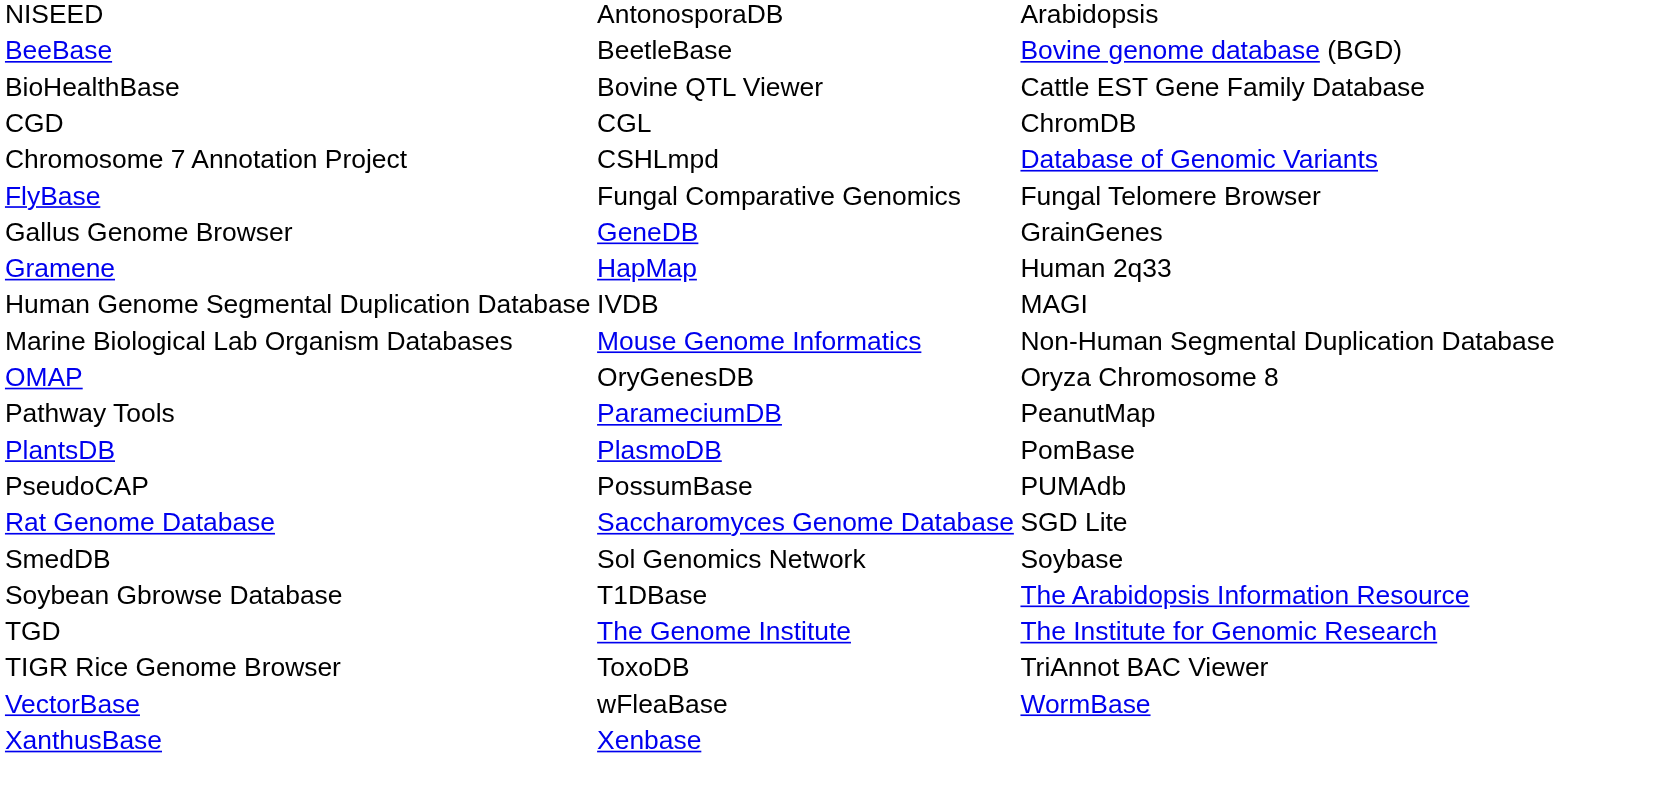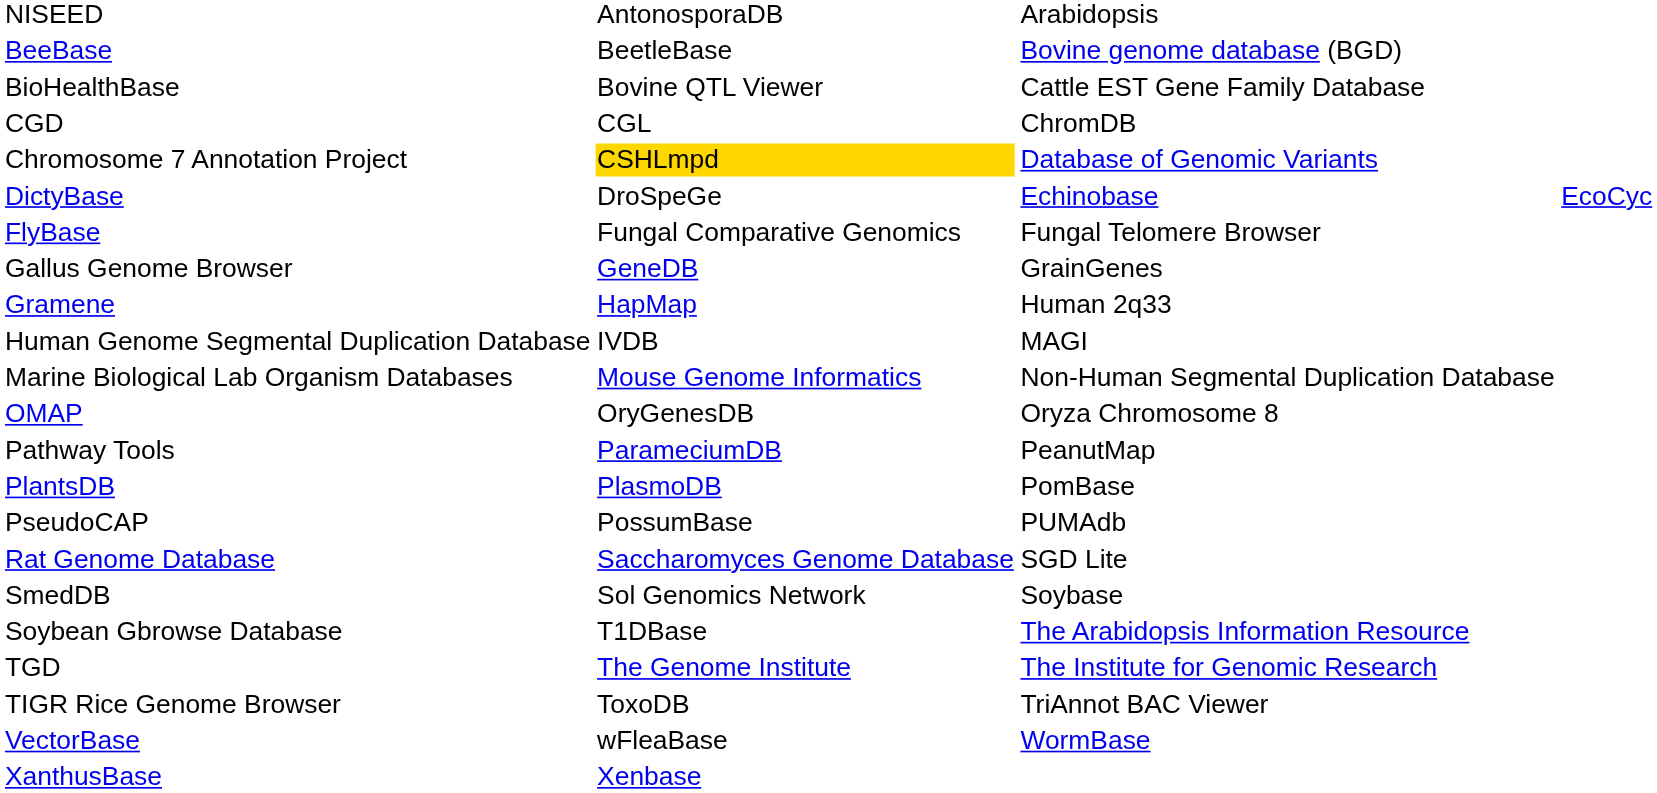 <table>
 <tr>
 <td>NISEED</td>
 <td>AntonosporaDB</td>
 <td>Arabidopsis</td>
 </tr>
 <tr>
 <td><a href='#'>BeeBase</a></td>
 <td>BeetleBase</td>
 <td><a href='#'>Bovine genome database</a> (BGD)</td>
 </tr>
 <tr>
 <td>BioHealthBase</td>
 <td>Bovine QTL Viewer</td>
 <td>Cattle EST Gene Family Database</td>
 </tr>
 <tr>
 <td>CGD</td>
 <td>CGL</td>
 <td>ChromDB</td>
 </tr>
 <tr>
 <td>Chromosome 7 Annotation Project</td>
-<td>CSHLmpd</td>
+<td style="background: gold;">CSHLmpd</td>
 <td><a href='#'>Database of Genomic Variants</a></td>
+</tr>
+<tr>
+<td><a href='#'>DictyBase</a></td>
+<td>DroSpeGe</td>
+<td><a href='#'>Echinobase</a></td>
+<td><a href='#'>EcoCyc</a></td>
 </tr>
 <tr>
 <td><a href='#'>FlyBase</a></td>
 <td>Fungal Comparative Genomics</td>
 <td>Fungal Telomere Browser</td>
 </tr>
 <tr>
 <td>Gallus Genome Browser</td>
 <td><a href='#'>GeneDB</a></td>
 <td>GrainGenes</td>
 </tr>
 <tr>
 <td><a href='#'>Gramene</a></td>
 <td><a href='#'>HapMap</a></td>
 <td>Human 2q33</td>
 </tr>
 <tr>
 <td>Human Genome Segmental Duplication Database</td>
 <td>IVDB</td>
 <td>MAGI</td>
 </tr>
 <tr>
 <td>Marine Biological Lab Organism Databases</td>
 <td><a href='#'>Mouse Genome Informatics</a></td>
 <td>Non-Human Segmental Duplication Database</td>
 </tr>
 <tr>
 <td><a href='#'>OMAP</a></td>
 <td>OryGenesDB</td>
 <td>Oryza Chromosome 8</td>
 </tr>
 <tr>
 <td>Pathway Tools</td>
 <td><a href='#'>ParameciumDB</a></td>
 <td>PeanutMap</td>
 </tr>
 <tr>
 <td><a href='#'>PlantsDB</a></td>
 <td><a href='#'>PlasmoDB</a></td>
 <td>PomBase</td>
 </tr>
 <tr>
 <td>PseudoCAP</td>
 <td>PossumBase</td>
 <td>PUMAdb</td>
 </tr>
 <tr>
 <td><a href='#'>Rat Genome Database</a></td>
 <td><a href='#'>Saccharomyces Genome Database</a></td>
 <td>SGD Lite</td>
 </tr>
 <tr>
 <td>SmedDB</td>
 <td>Sol Genomics Network</td>
 <td>Soybase</td>
 </tr>
 <tr>
 <td>Soybean Gbrowse Database</td>
 <td>T1DBase</td>
 <td><a href='#'>The Arabidopsis Information Resource</a></td>
 </tr>
 <tr>
 <td>TGD</td>
 <td><a href='#'>The Genome Institute</a></td>
 <td><a href='#'>The Institute for Genomic Research</a></td>
 </tr>
 <tr>
 <td>TIGR Rice Genome Browser</td>
 <td>ToxoDB</td>
 <td>TriAnnot BAC Viewer</td>
 </tr>
 <tr>
 <td><a href='#'>VectorBase</a></td>
 <td>wFleaBase</td>
 <td><a href='#'>WormBase</a></td>
 </tr>
 <tr>
 <td><a href='#'>XanthusBase</a></td>
 <td><a href='#'>Xenbase</a></td>
 </tr>
 <tr>
 </tr>
 </table>
